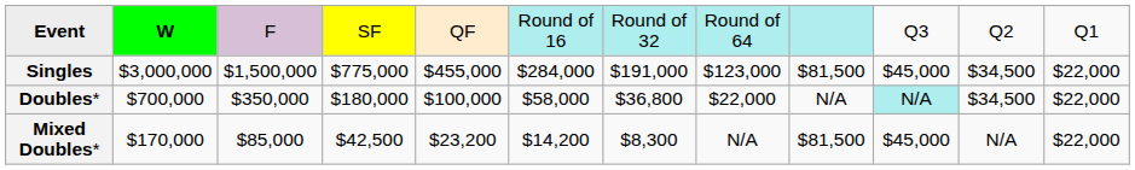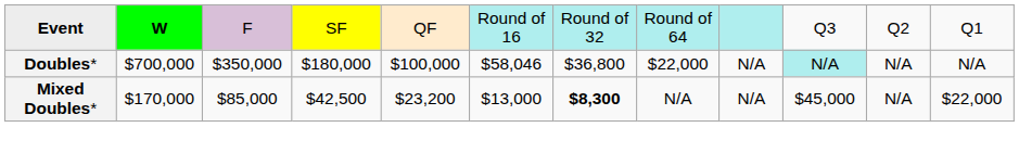 <table class="wikitable" style="font-size:90%;text-align:center">
 <tr>
 <td style="width:130px; background:#ededed;"><strong>Event</strong></td>
 <td style="width:80px; background:lime;"><strong>W</strong></td>
 <td style="width:85px; background:thistle;">F</td>
 <td style="width:85px; background:#ff0;">SF</td>
 <td style="width:85px; background:#ffebcd;">QF</td>
 <td style="width:85px; background:#afeeee;">Round of 16</td>
 <td style="width:85px; background:#afeeee;">Round of 32</td>
 <td style="width:85px; background:#afeeee;">Round of 64</td>
 <td style="width:85px; background:#afeeee;"></td>
 <td style="width:85px;">Q3</td>
 <td style="width:85px;">Q2</td>
 <td style="width:85px;">Q1</td>
 </tr>
 <tr>
-<td style="background:#f3f3f3;"><strong>Singles</strong></td>
-<td>$3,000,000</td>
-<td>$1,500,000</td>
-<td>$775,000</td>
-<td>$455,000</td>
-<td>$284,000</td>
-<td>$191,000</td>
-<td>$123,000</td>
-<td>$81,500</td>
-<td>$45,000</td>
-<td>$34,500</td>
-<td>$22,000</td>
-</tr>
-<tr>
 <td style="background:#f3f3f3;"><strong>Doubles</strong>*</td>
 <td>$700,000</td>
 <td>$350,000</td>
 <td>$180,000</td>
 <td>$100,000</td>
-<td>$58,000</td>
+<td>$58,046</td>
 <td>$36,800</td>
 <td>$22,000</td>
 <td>N/A</td>
 <td style="background: paleturquoise;">N/A</td>
-<td>$34,500</td>
-<td>$22,000</td>
+<td>N/A</td>
+<td>N/A</td>
 </tr>
 <tr>
 <td style="background:#f3f3f3;"><strong>Mixed Doubles</strong>*</td>
 <td>$170,000</td>
 <td>$85,000</td>
 <td>$42,500</td>
 <td>$23,200</td>
-<td>$14,200</td>
-<td>$8,300</td>
+<td>$13,000</td>
+<td><strong>$8,300</strong></td>
 <td>N/A</td>
-<td>$81,500</td>
+<td>N/A</td>
 <td>$45,000</td>
 <td>N/A</td>
 <td>$22,000</td>
 </tr>
 </table>
